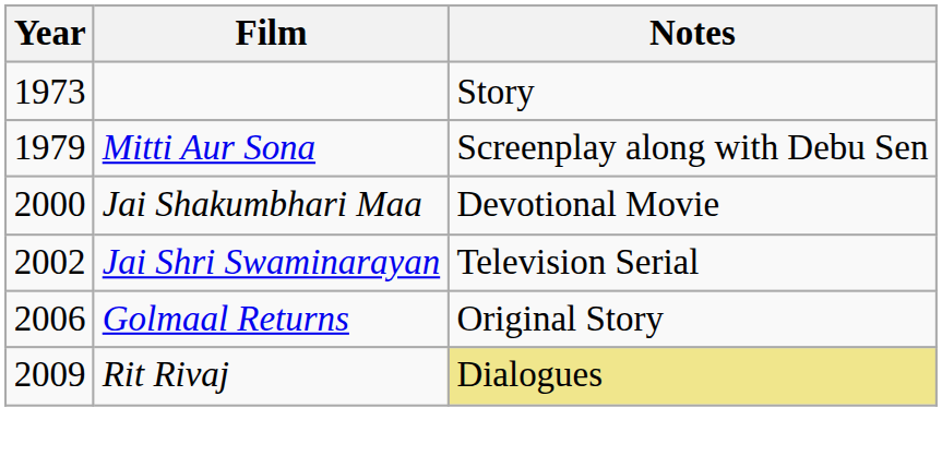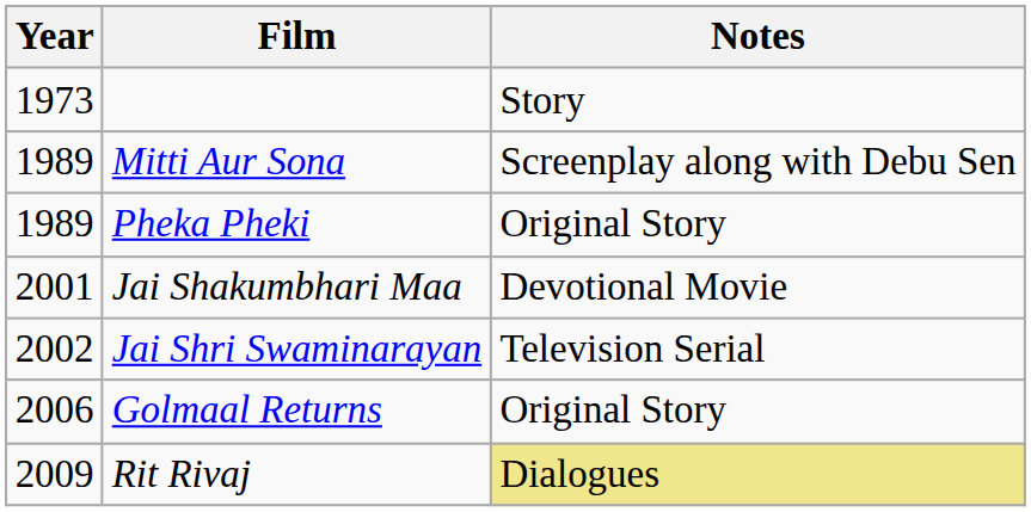 <table class="wikitable sortable">
 <tr>
 <th>Year</th>
 <th>Film</th>
 <th>Notes</th>
 </tr>
 <tr>
 <td>1973</td>
 <td></td>
 <td>Story</td>
 </tr>
 <tr>
-<td>1979</td>
+<td>1989</td>
 <td><em><a href='#'>Mitti Aur Sona</a></em></td>
 <td>Screenplay along with Debu Sen</td>
 </tr>
 <tr>
-<td>2000</td>
+<td>1989</td>
+<td><em><a href='#'>Pheka Pheki</a></em></td>
+<td>Original Story</td>
+</tr>
+<tr>
+<td>2001</td>
 <td><em>Jai Shakumbhari Maa</em></td>
 <td>Devotional Movie</td>
 </tr>
 <tr>
 <td>2002</td>
 <td><em><a href='#'>Jai Shri Swaminarayan </a></em></td>
 <td>Television Serial</td>
 </tr>
 <tr>
 <td>2006</td>
 <td><em><a href='#'>Golmaal Returns</a></em></td>
 <td>Original Story</td>
 </tr>
 <tr>
 <td>2009</td>
 <td><em>Rit Rivaj</em></td>
 <td style="background: khaki;">Dialogues</td>
 </tr>
 </table>
